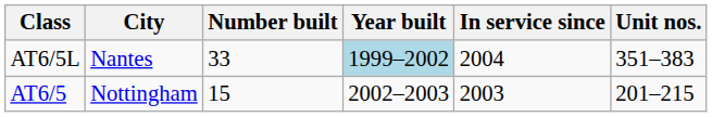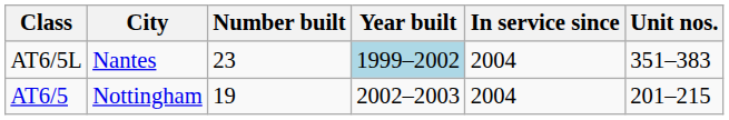 <table class="wikitable">
 <tr>
 <th>Class</th>
 <th>City</th>
 <th>Number built</th>
 <th>Year built</th>
 <th>In service since</th>
 <th>Unit nos.</th>
 </tr>
 <tr>
 <td>AT6/5L</td>
 <td><a href='#'>Nantes</a></td>
-<td>33</td>
+<td>23</td>
 <td style="background: lightblue;">1999–2002</td>
 <td>2004</td>
 <td>351–383</td>
 </tr>
 <tr>
 <td><a href='#'>AT6/5</a></td>
 <td><a href='#'>Nottingham</a></td>
-<td>15</td>
+<td>19</td>
 <td>2002–2003</td>
-<td>2003</td>
+<td>2004</td>
 <td>201–215</td>
 </tr>
 </table>
